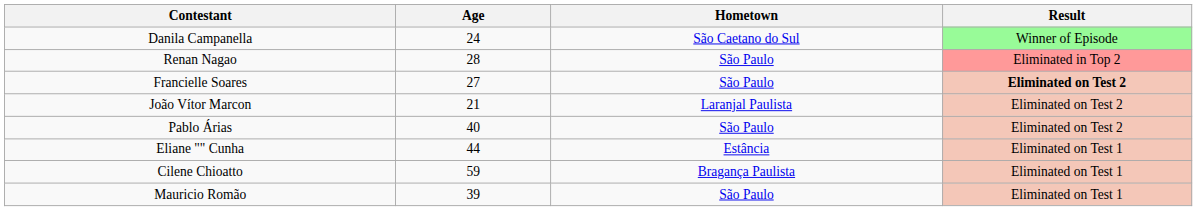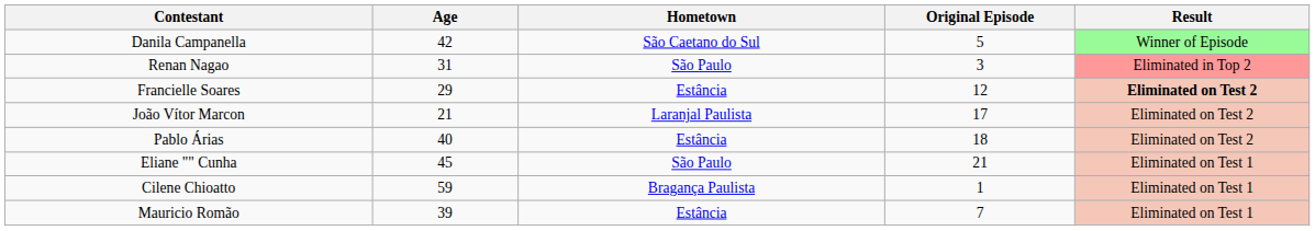 <table class="wikitable sortable" style="text-align:center; font-size:90%; width:100%;">
 <tr>
 <th width="200px">Contestant</th>
 <th width="075px">Age</th>
 <th width="200px">Hometown</th>
+<th width="100px">Original Episode</th>
 <th width="125px">Result</th>
 </tr>
 <tr>
 <td>Danila Campanella</td>
-<td>24</td>
+<td>42</td>
 <td><a href='#'>São Caetano do Sul</a></td>
+<td>5</td>
 <td bgcolor=98FB98>Winner of Episode</td>
 </tr>
 <tr>
 <td>Renan Nagao</td>
-<td>28</td>
+<td>31</td>
 <td><a href='#'>São Paulo</a></td>
+<td>3</td>
 <td bgcolor=FF9999>Eliminated in Top 2</td>
 </tr>
 <tr>
 <td>Francielle Soares</td>
-<td>27</td>
-<td><a href='#'>São Paulo</a></td>
+<td>29</td>
+<td><a href='#'>Estância</a></td>
+<td>12</td>
 <td bgcolor=F4C7B8><strong>Eliminated on Test 2</strong></td>
 </tr>
 <tr>
 <td>João Vítor Marcon</td>
 <td>21</td>
 <td><a href='#'>Laranjal Paulista</a></td>
+<td>17</td>
 <td bgcolor=F4C7B8>Eliminated on Test 2</td>
 </tr>
 <tr>
 <td>Pablo Árias</td>
 <td>40</td>
-<td><a href='#'>São Paulo</a></td>
+<td><a href='#'>Estância</a></td>
+<td>18</td>
 <td bgcolor=F4C7B8>Eliminated on Test 2</td>
 </tr>
 <tr>
 <td>Eliane "" Cunha</td>
-<td>44</td>
-<td><a href='#'>Estância</a></td>
+<td>45</td>
+<td><a href='#'>São Paulo</a></td>
+<td>21</td>
 <td bgcolor=F4C7B8>Eliminated on Test 1</td>
 </tr>
 <tr>
 <td>Cilene Chioatto</td>
 <td>59</td>
 <td><a href='#'>Bragança Paulista</a></td>
+<td>1</td>
 <td bgcolor=F4C7B8>Eliminated on Test 1</td>
 </tr>
 <tr>
 <td>Mauricio Romão</td>
 <td>39</td>
-<td><a href='#'>São Paulo</a></td>
+<td><a href='#'>Estância</a></td>
+<td>7</td>
 <td bgcolor=F4C7B8>Eliminated on Test 1</td>
 </tr>
 </table>
